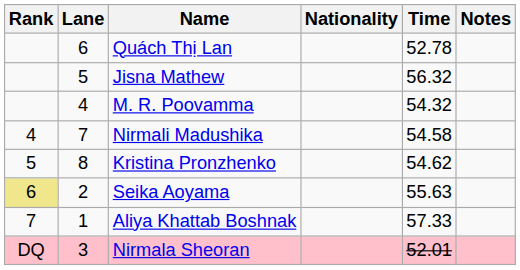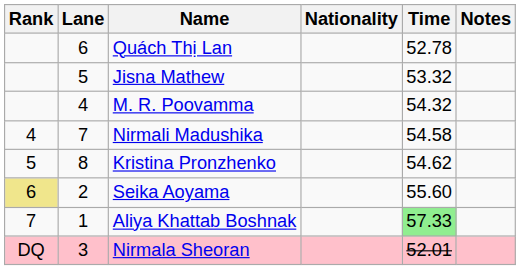 <table class="wikitable sortable" style="text-align:center">
 <tr>
 <th>Rank</th>
 <th>Lane</th>
 <th>Name</th>
 <th>Nationality</th>
 <th>Time</th>
 <th>Notes</th>
 </tr>
 <tr>
 <td></td>
 <td>6</td>
 <td align=left><a href='#'>Quách Thị Lan</a></td>
 <td align=left></td>
 <td>52.78</td>
 <td></td>
 </tr>
 <tr>
 <td></td>
 <td>5</td>
 <td align=left><a href='#'>Jisna Mathew</a></td>
 <td align=left></td>
-<td>56.32</td>
+<td>53.32</td>
 <td></td>
 </tr>
 <tr>
 <td></td>
 <td>4</td>
 <td align=left><a href='#'>M. R. Poovamma</a></td>
 <td align=left></td>
 <td>54.32</td>
 <td></td>
 </tr>
 <tr>
 <td>4</td>
 <td>7</td>
 <td align=left><a href='#'>Nirmali Madushika</a></td>
 <td align=left></td>
 <td>54.58</td>
 <td></td>
 </tr>
 <tr>
 <td>5</td>
 <td>8</td>
 <td align=left><a href='#'>Kristina Pronzhenko</a></td>
 <td align=left></td>
 <td>54.62</td>
 <td></td>
 </tr>
 <tr>
 <td style="background: khaki;">6</td>
 <td>2</td>
 <td align=left><a href='#'>Seika Aoyama</a></td>
 <td align=left></td>
-<td>55.63</td>
+<td>55.60</td>
 <td></td>
 </tr>
 <tr>
 <td>7</td>
 <td>1</td>
 <td align=left><a href='#'>Aliya Khattab Boshnak</a></td>
 <td align=left></td>
-<td>57.33</td>
+<td style="background: lightgreen;">57.33</td>
 <td></td>
 </tr>
 <tr bgcolor=pink>
 <td>DQ</td>
 <td>3</td>
 <td align=left><a href='#'>Nirmala Sheoran</a></td>
 <td align=left></td>
 <td><s>52.01</s></td>
 <td></td>
 </tr>
 </table>
